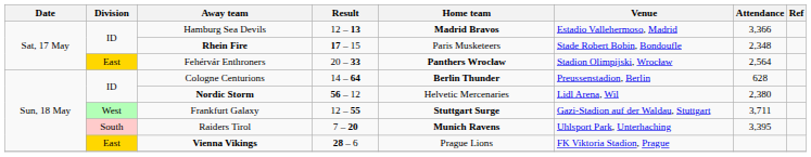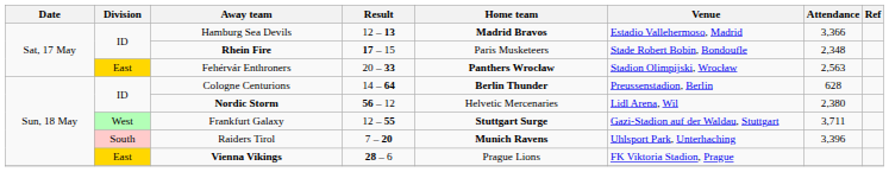 <table class="wikitable mw-collapsible" style="font-size:95%; text-align:center; width:81em;">
 <tr>
 <th style="width:9em;">Date</th>
 <th style="width:5em;">Division</th>
 <th style="width:20em;">Away team</th>
 <th style="width:7em;">Result</th>
 <th style="width:20em;">Home team</th>
 <th style="width:20em;">Venue</th>
 <th>Attendance</th>
 <th>Ref</th>
 </tr>
 <tr>
 <td rowspan="3">Sat, 17 May</td>
 <td rowspan="2" class="hintergrundfarbe-basis">ID</td>
 <td>Hamburg Sea Devils</td>
 <td>12 – <strong>13</strong></td>
 <td><strong>Madrid Bravos</strong></td>
 <td style="text-align:left;"><a href='#'>Estadio Vallehermoso</a>, <a href='#'>Madrid</a></td>
 <td>3,366</td>
 <td></td>
 </tr>
 <tr>
 <td><strong>Rhein Fire</strong></td>
 <td><strong>17</strong> – 15</td>
 <td>Paris Musketeers</td>
 <td style="text-align:left;"><a href='#'>Stade Robert Bobin</a>, <a href='#'>Bondoufle</a></td>
 <td>2,348</td>
 <td></td>
 </tr>
 <tr>
 <td style="background:#FFD700">East</td>
 <td>Fehérvár Enthroners</td>
 <td>20 – <strong>33</strong></td>
 <td><strong>Panthers Wrocław</strong></td>
 <td style="text-align:left;"><a href='#'>Stadion Olimpijski</a>, <a href='#'>Wrocław</a></td>
-<td>2,564</td>
+<td>2,563</td>
 <td></td>
 </tr>
 <tr>
 <td rowspan="5">Sun, 18 May</td>
 <td rowspan="2" class="hintergrundfarbe-basis">ID</td>
 <td>Cologne Centurions</td>
 <td>14 – <strong>64</strong></td>
 <td><strong>Berlin Thunder</strong></td>
 <td style="text-align:left;"><a href='#'>Preussenstadion</a>, <a href='#'>Berlin</a></td>
 <td>628</td>
 <td></td>
 </tr>
 <tr>
 <td><strong>Nordic Storm</strong></td>
 <td><strong>56</strong> – 12</td>
 <td>Helvetic Mercenaries</td>
 <td style="text-align:left;"><a href='#'>Lidl Arena</a>, <a href='#'>Wil</a></td>
 <td>2,380</td>
 <td></td>
 </tr>
 <tr>
 <td style="background:#B3FFB7">West</td>
 <td>Frankfurt Galaxy</td>
 <td>12 – <strong>55</strong></td>
 <td><strong>Stuttgart Surge</strong></td>
 <td style="text-align:left;"><a href='#'>Gazi-Stadion auf der Waldau</a>, <a href='#'>Stuttgart</a></td>
 <td>3,711</td>
 <td></td>
 </tr>
 <tr>
 <td style="background:#FFCBCB">South</td>
 <td>Raiders Tirol</td>
 <td>7 – <strong>20</strong></td>
 <td><strong>Munich Ravens</strong></td>
 <td style="text-align:left;"><a href='#'>Uhlsport Park</a>, <a href='#'>Unterhaching</a></td>
-<td>3,395</td>
+<td>3,396</td>
 <td></td>
 </tr>
 <tr>
 <td style="background:#FFD700">East</td>
 <td><strong>Vienna Vikings</strong></td>
 <td><strong>28</strong> – 6</td>
 <td>Prague Lions</td>
 <td style="text-align:left;"><a href='#'>FK Viktoria Stadion</a>, <a href='#'>Prague</a></td>
 <td></td>
 <td></td>
 </tr>
 <tr>
 </tr>
 </table>
